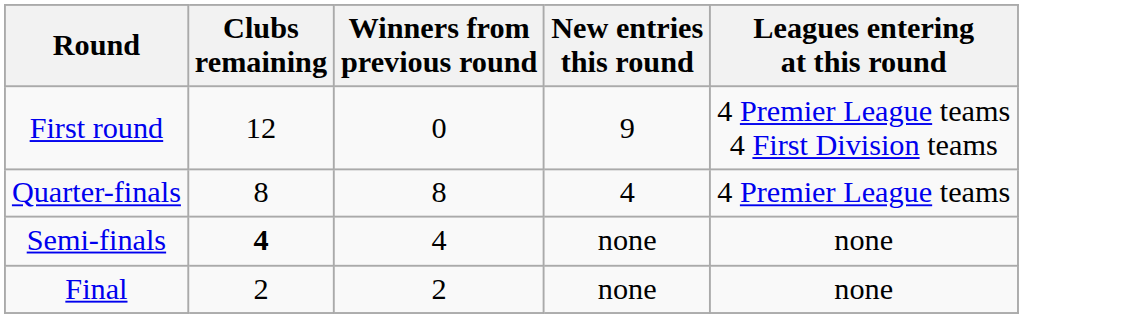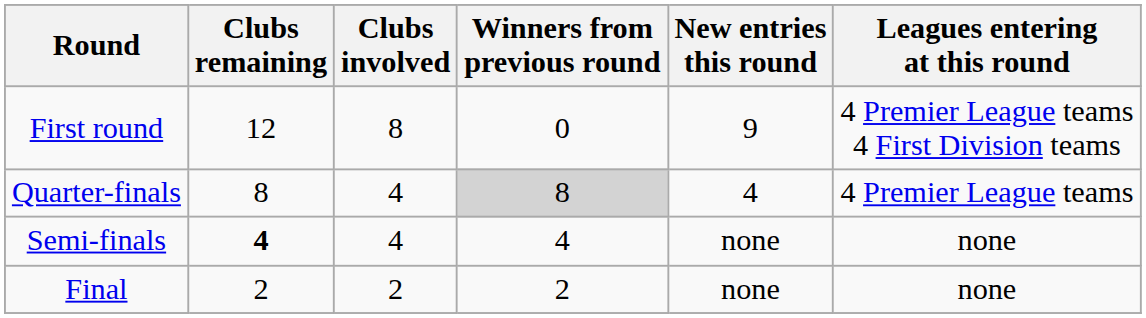 <table class="wikitable" style="text-align:center">
 <tr>
 <th>Round</th>
 <th>Clubs<br>remaining</th>
+<th>Clubs<br>involved</th>
 <th>Winners from<br>previous round</th>
 <th>New entries<br>this round</th>
 <th>Leagues entering<br>at this round</th>
 </tr>
 <tr>
 <td><a href='#'>First round</a></td>
 <td>12</td>
+<td>8</td>
 <td>0</td>
 <td>9</td>
 <td>4 <a href='#'>Premier League</a> teams <br> 4 <a href='#'>First Division</a> teams</td>
 </tr>
 <tr>
 <td><a href='#'>Quarter-finals</a></td>
 <td>8</td>
-<td>8</td>
+<td>4</td>
+<td style="background: lightgrey;">8</td>
 <td>4</td>
 <td>4 <a href='#'>Premier League</a> teams</td>
 </tr>
 <tr>
 <td><a href='#'>Semi-finals</a></td>
 <td><strong>4</strong></td>
+<td>4</td>
 <td>4</td>
 <td>none</td>
 <td>none</td>
 </tr>
 <tr>
 <td><a href='#'>Final</a></td>
 <td>2</td>
 <td>2</td>
+<td>2</td>
 <td>none</td>
 <td>none</td>
 </tr>
 </table>
